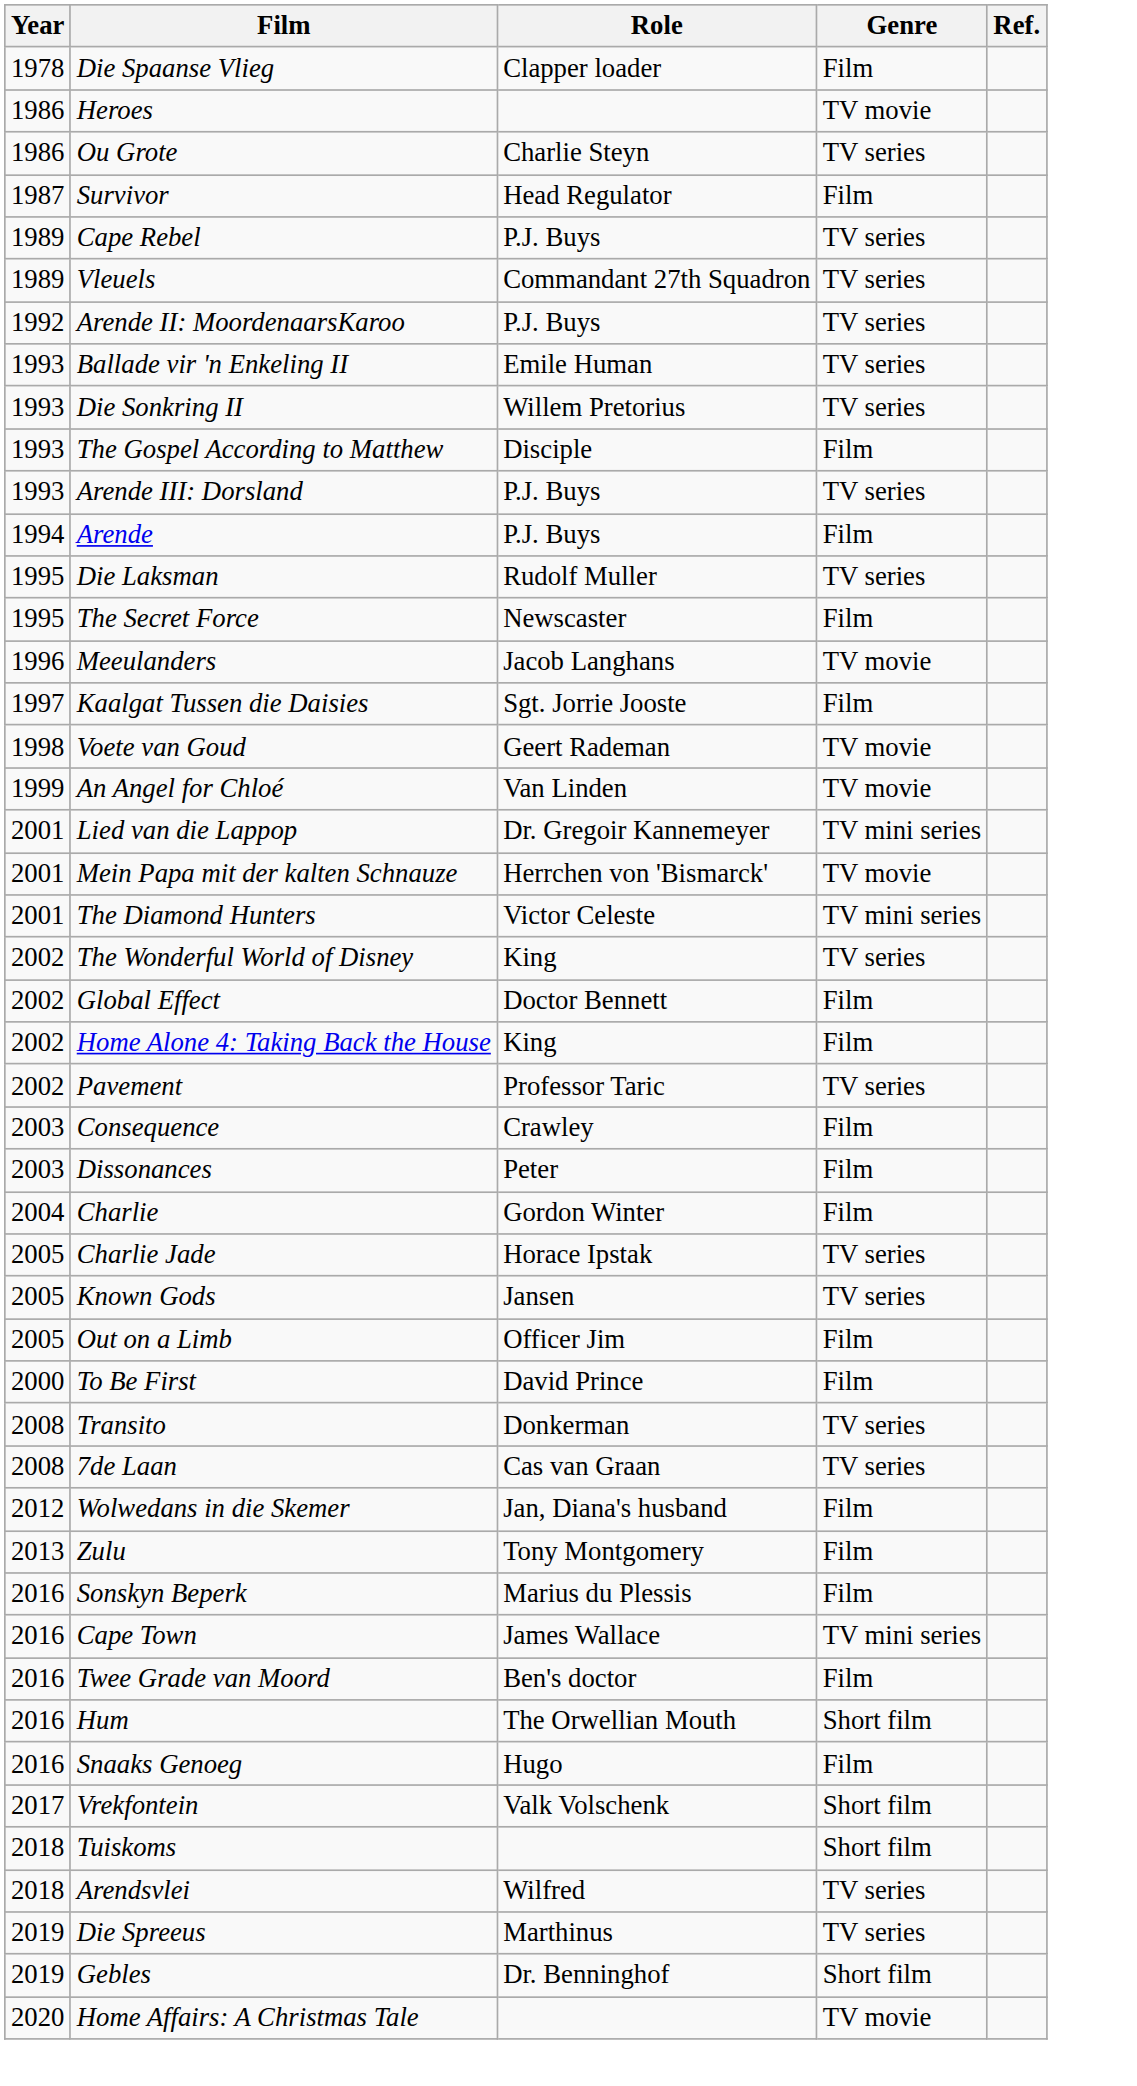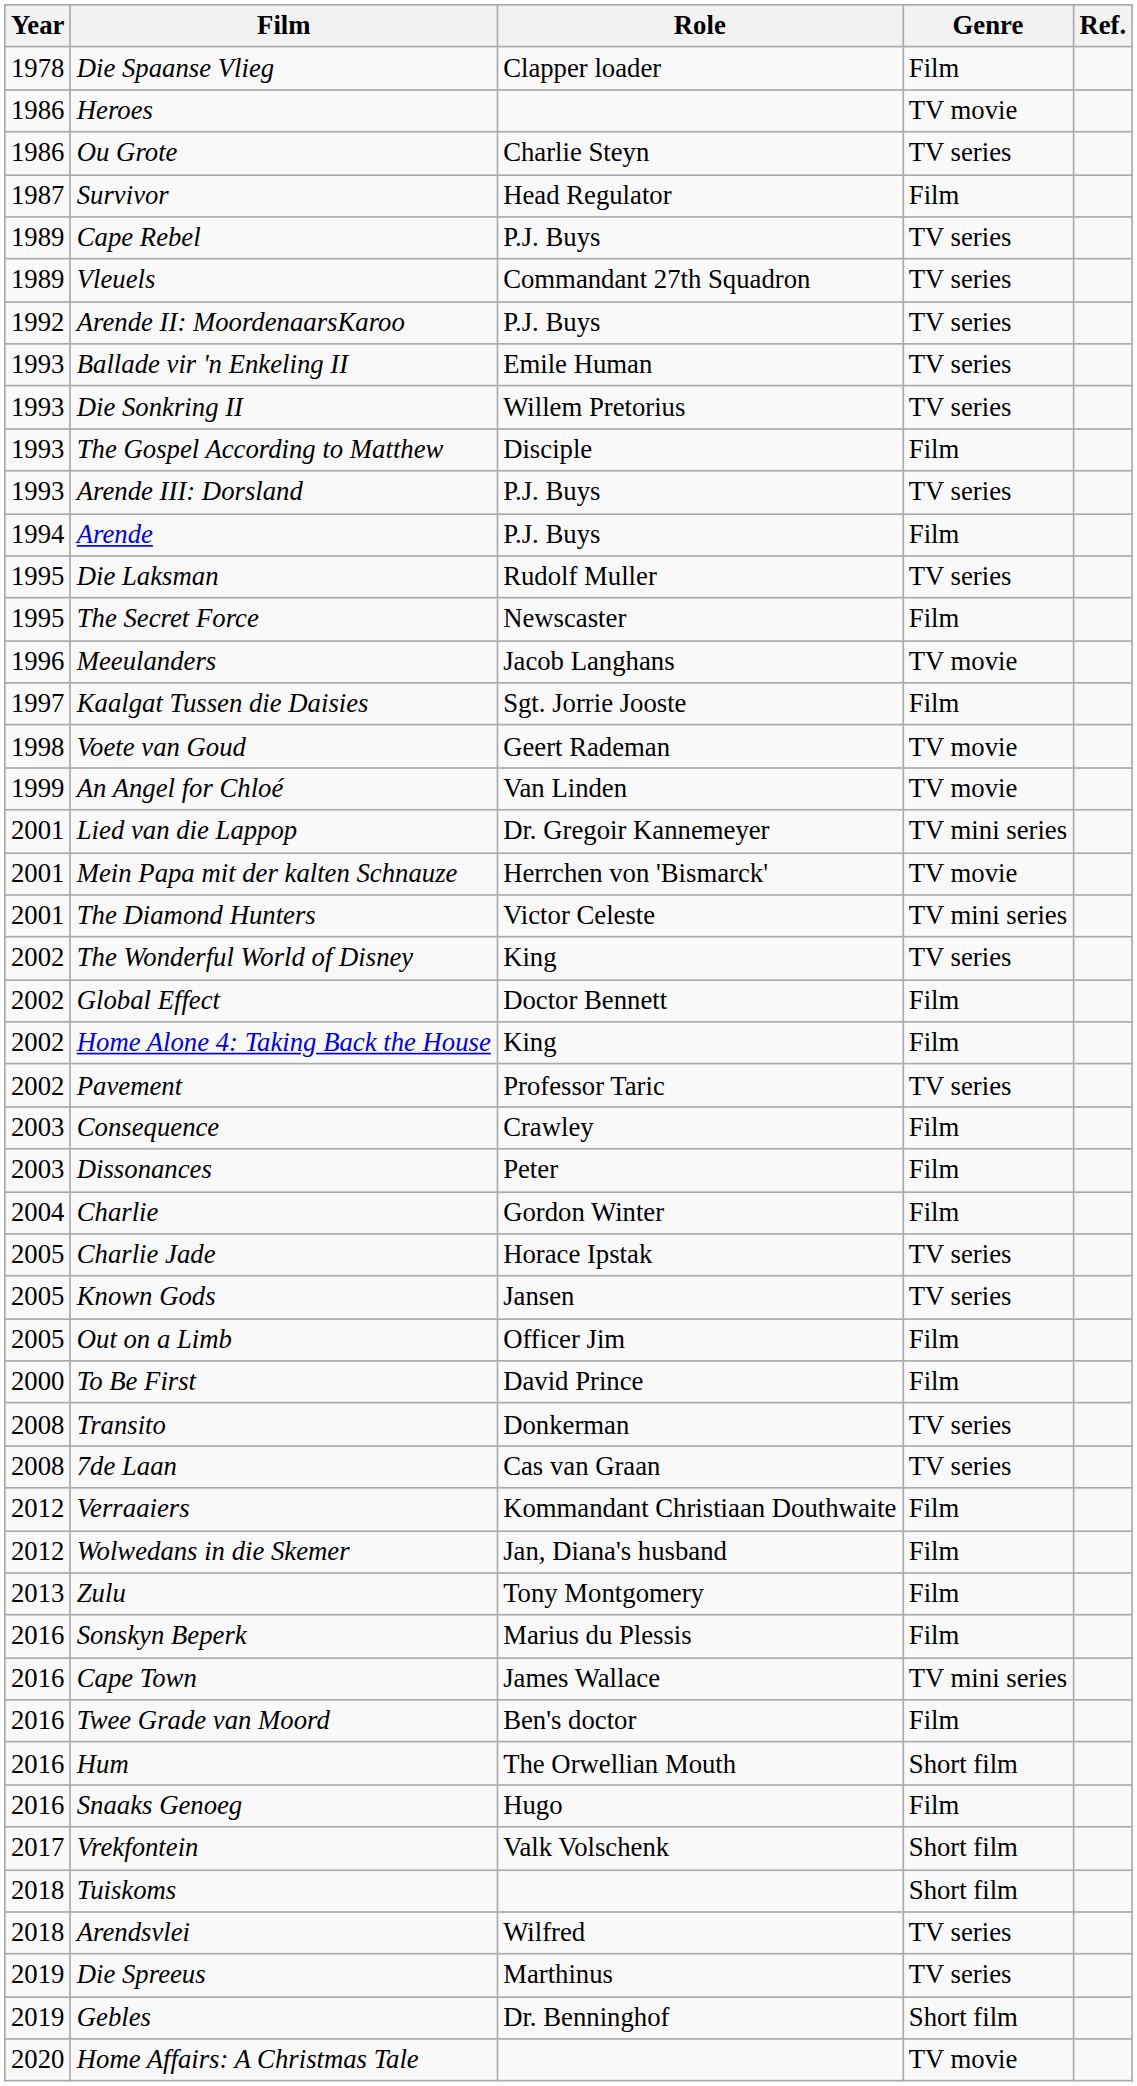 <table class="wikitable">
 <tr>
 <th>Year</th>
 <th>Film</th>
 <th>Role</th>
 <th>Genre</th>
 <th>Ref.</th>
 </tr>
 <tr>
 <td>1978</td>
 <td><em>Die Spaanse Vlieg</em></td>
 <td>Clapper loader</td>
 <td>Film</td>
 <td></td>
 </tr>
 <tr>
 <td>1986</td>
 <td><em>Heroes</em></td>
 <td></td>
 <td>TV movie</td>
 <td></td>
 </tr>
 <tr>
 <td>1986</td>
 <td><em>Ou Grote</em></td>
 <td>Charlie Steyn</td>
 <td>TV series</td>
 <td></td>
 </tr>
 <tr>
 <td>1987</td>
 <td><em>Survivor</em></td>
 <td>Head Regulator</td>
 <td>Film</td>
 <td></td>
 </tr>
 <tr>
 <td>1989</td>
 <td><em>Cape Rebel</em></td>
 <td>P.J. Buys</td>
 <td>TV series</td>
 <td></td>
 </tr>
 <tr>
 <td>1989</td>
 <td><em>Vleuels</em></td>
 <td>Commandant 27th Squadron</td>
 <td>TV series</td>
 <td></td>
 </tr>
 <tr>
 <td>1992</td>
 <td><em>Arende II: MoordenaarsKaroo</em></td>
 <td>P.J. Buys</td>
 <td>TV series</td>
 <td></td>
 </tr>
 <tr>
 <td>1993</td>
 <td><em>Ballade vir 'n Enkeling II</em></td>
 <td>Emile Human</td>
 <td>TV series</td>
 <td></td>
 </tr>
 <tr>
 <td>1993</td>
 <td><em>Die Sonkring II</em></td>
 <td>Willem Pretorius</td>
 <td>TV series</td>
 <td></td>
 </tr>
 <tr>
 <td>1993</td>
 <td><em>The Gospel According to Matthew</em></td>
 <td>Disciple</td>
 <td>Film</td>
 <td></td>
 </tr>
 <tr>
 <td>1993</td>
 <td><em>Arende III: Dorsland</em></td>
 <td>P.J. Buys</td>
 <td>TV series</td>
 <td></td>
 </tr>
 <tr>
 <td>1994</td>
 <td><em><a href='#'>Arende</a></em></td>
 <td>P.J. Buys</td>
 <td>Film</td>
 <td></td>
 </tr>
 <tr>
 <td>1995</td>
 <td><em>Die Laksman</em></td>
 <td>Rudolf Muller</td>
 <td>TV series</td>
 <td></td>
 </tr>
 <tr>
 <td>1995</td>
 <td><em>The Secret Force</em></td>
 <td>Newscaster</td>
 <td>Film</td>
 <td></td>
 </tr>
 <tr>
 <td>1996</td>
 <td><em>Meeulanders</em></td>
 <td>Jacob Langhans</td>
 <td>TV movie</td>
 <td></td>
 </tr>
 <tr>
 <td>1997</td>
 <td><em>Kaalgat Tussen die Daisies</em></td>
 <td>Sgt. Jorrie Jooste</td>
 <td>Film</td>
 <td></td>
 </tr>
 <tr>
 <td>1998</td>
 <td><em>Voete van Goud</em></td>
 <td>Geert Rademan</td>
 <td>TV movie</td>
 <td></td>
 </tr>
 <tr>
 <td>1999</td>
 <td><em>An Angel for Chloé</em></td>
 <td>Van Linden</td>
 <td>TV movie</td>
 <td></td>
 </tr>
 <tr>
 <td>2001</td>
 <td><em>Lied van die Lappop</em></td>
 <td>Dr. Gregoir Kannemeyer</td>
 <td>TV mini series</td>
 <td></td>
 </tr>
 <tr>
 <td>2001</td>
 <td><em>Mein Papa mit der kalten Schnauze</em></td>
 <td>Herrchen von 'Bismarck'</td>
 <td>TV movie</td>
 <td></td>
 </tr>
 <tr>
 <td>2001</td>
 <td><em>The Diamond Hunters</em></td>
 <td>Victor Celeste</td>
 <td>TV mini series</td>
 <td></td>
 </tr>
 <tr>
 <td>2002</td>
 <td><em>The Wonderful World of Disney</em></td>
 <td>King</td>
 <td>TV series</td>
 <td></td>
 </tr>
 <tr>
 <td>2002</td>
 <td><em>Global Effect</em></td>
 <td>Doctor Bennett</td>
 <td>Film</td>
 <td></td>
 </tr>
 <tr>
 <td>2002</td>
 <td><em><a href='#'>Home Alone 4: Taking Back the House</a></em></td>
 <td>King</td>
 <td>Film</td>
 <td></td>
 </tr>
 <tr>
 <td>2002</td>
 <td><em>Pavement</em></td>
 <td>Professor Taric</td>
 <td>TV series</td>
 <td></td>
 </tr>
 <tr>
 <td>2003</td>
 <td><em>Consequence</em></td>
 <td>Crawley</td>
 <td>Film</td>
 <td></td>
 </tr>
 <tr>
 <td>2003</td>
 <td><em>Dissonances</em></td>
 <td>Peter</td>
 <td>Film</td>
 <td></td>
 </tr>
 <tr>
 <td>2004</td>
 <td><em>Charlie</em></td>
 <td>Gordon Winter</td>
 <td>Film</td>
 <td></td>
 </tr>
 <tr>
 <td>2005</td>
 <td><em>Charlie Jade</em></td>
 <td>Horace Ipstak</td>
 <td>TV series</td>
 <td></td>
 </tr>
 <tr>
 <td>2005</td>
 <td><em>Known Gods</em></td>
 <td>Jansen</td>
 <td>TV series</td>
 <td></td>
 </tr>
 <tr>
 <td>2005</td>
 <td><em>Out on a Limb</em></td>
 <td>Officer Jim</td>
 <td>Film</td>
 <td></td>
 </tr>
 <tr>
 <td>2000</td>
 <td><em>To Be First</em></td>
 <td>David Prince</td>
 <td>Film</td>
 <td></td>
 </tr>
 <tr>
 <td>2008</td>
 <td><em>Transito</em></td>
 <td>Donkerman</td>
 <td>TV series</td>
 <td></td>
 </tr>
 <tr>
 <td>2008</td>
 <td><em>7de Laan</em></td>
 <td>Cas van Graan</td>
 <td>TV series</td>
 <td></td>
 </tr>
 <tr>
 <td>2012</td>
+<td><em>Verraaiers</em></td>
+<td>Kommandant Christiaan Douthwaite</td>
+<td>Film</td>
+<td></td>
+</tr>
+<tr>
+<td>2012</td>
 <td><em>Wolwedans in die Skemer</em></td>
 <td>Jan, Diana's husband</td>
 <td>Film</td>
 <td></td>
 </tr>
 <tr>
 <td>2013</td>
 <td><em>Zulu</em></td>
 <td>Tony Montgomery</td>
 <td>Film</td>
 <td></td>
 </tr>
 <tr>
 <td>2016</td>
 <td><em>Sonskyn Beperk</em></td>
 <td>Marius du Plessis</td>
 <td>Film</td>
 <td></td>
 </tr>
 <tr>
 <td>2016</td>
 <td><em>Cape Town</em></td>
 <td>James Wallace</td>
 <td>TV mini series</td>
 <td></td>
 </tr>
 <tr>
 <td>2016</td>
 <td><em>Twee Grade van Moord</em></td>
 <td>Ben's doctor</td>
 <td>Film</td>
 <td></td>
 </tr>
 <tr>
 <td>2016</td>
 <td><em>Hum</em></td>
 <td>The Orwellian Mouth</td>
 <td>Short film</td>
 <td></td>
 </tr>
 <tr>
 <td>2016</td>
 <td><em>Snaaks Genoeg</em></td>
 <td>Hugo</td>
 <td>Film</td>
 <td></td>
 </tr>
 <tr>
 <td>2017</td>
 <td><em>Vrekfontein</em></td>
 <td>Valk Volschenk</td>
 <td>Short film</td>
 <td></td>
 </tr>
 <tr>
 <td>2018</td>
 <td><em>Tuiskoms</em></td>
 <td></td>
 <td>Short film</td>
 <td></td>
 </tr>
 <tr>
 <td>2018</td>
 <td><em>Arendsvlei</em></td>
 <td>Wilfred</td>
 <td>TV series</td>
 <td></td>
 </tr>
 <tr>
 <td>2019</td>
 <td><em>Die Spreeus</em></td>
 <td>Marthinus</td>
 <td>TV series</td>
 <td></td>
 </tr>
 <tr>
 <td>2019</td>
 <td><em>Gebles</em></td>
 <td>Dr. Benninghof</td>
 <td>Short film</td>
 <td></td>
 </tr>
 <tr>
 <td>2020</td>
 <td><em>Home Affairs: A Christmas Tale</em></td>
 <td></td>
 <td>TV movie</td>
 <td></td>
 </tr>
 </table>
